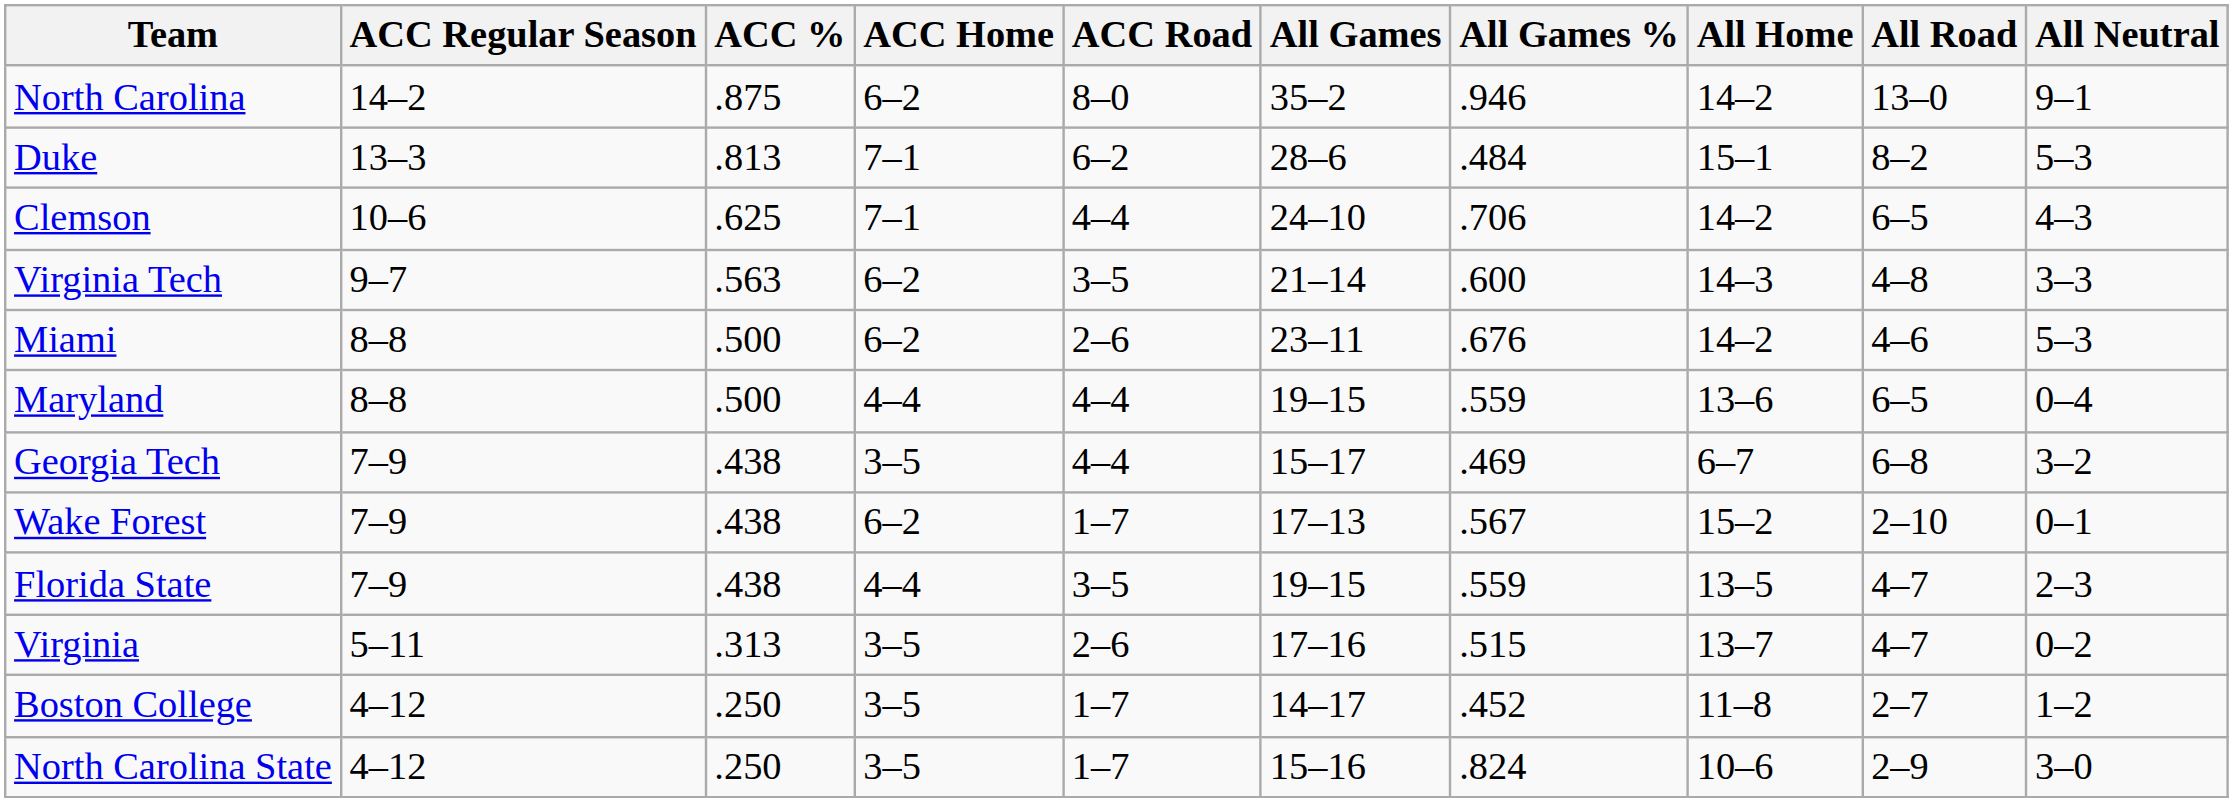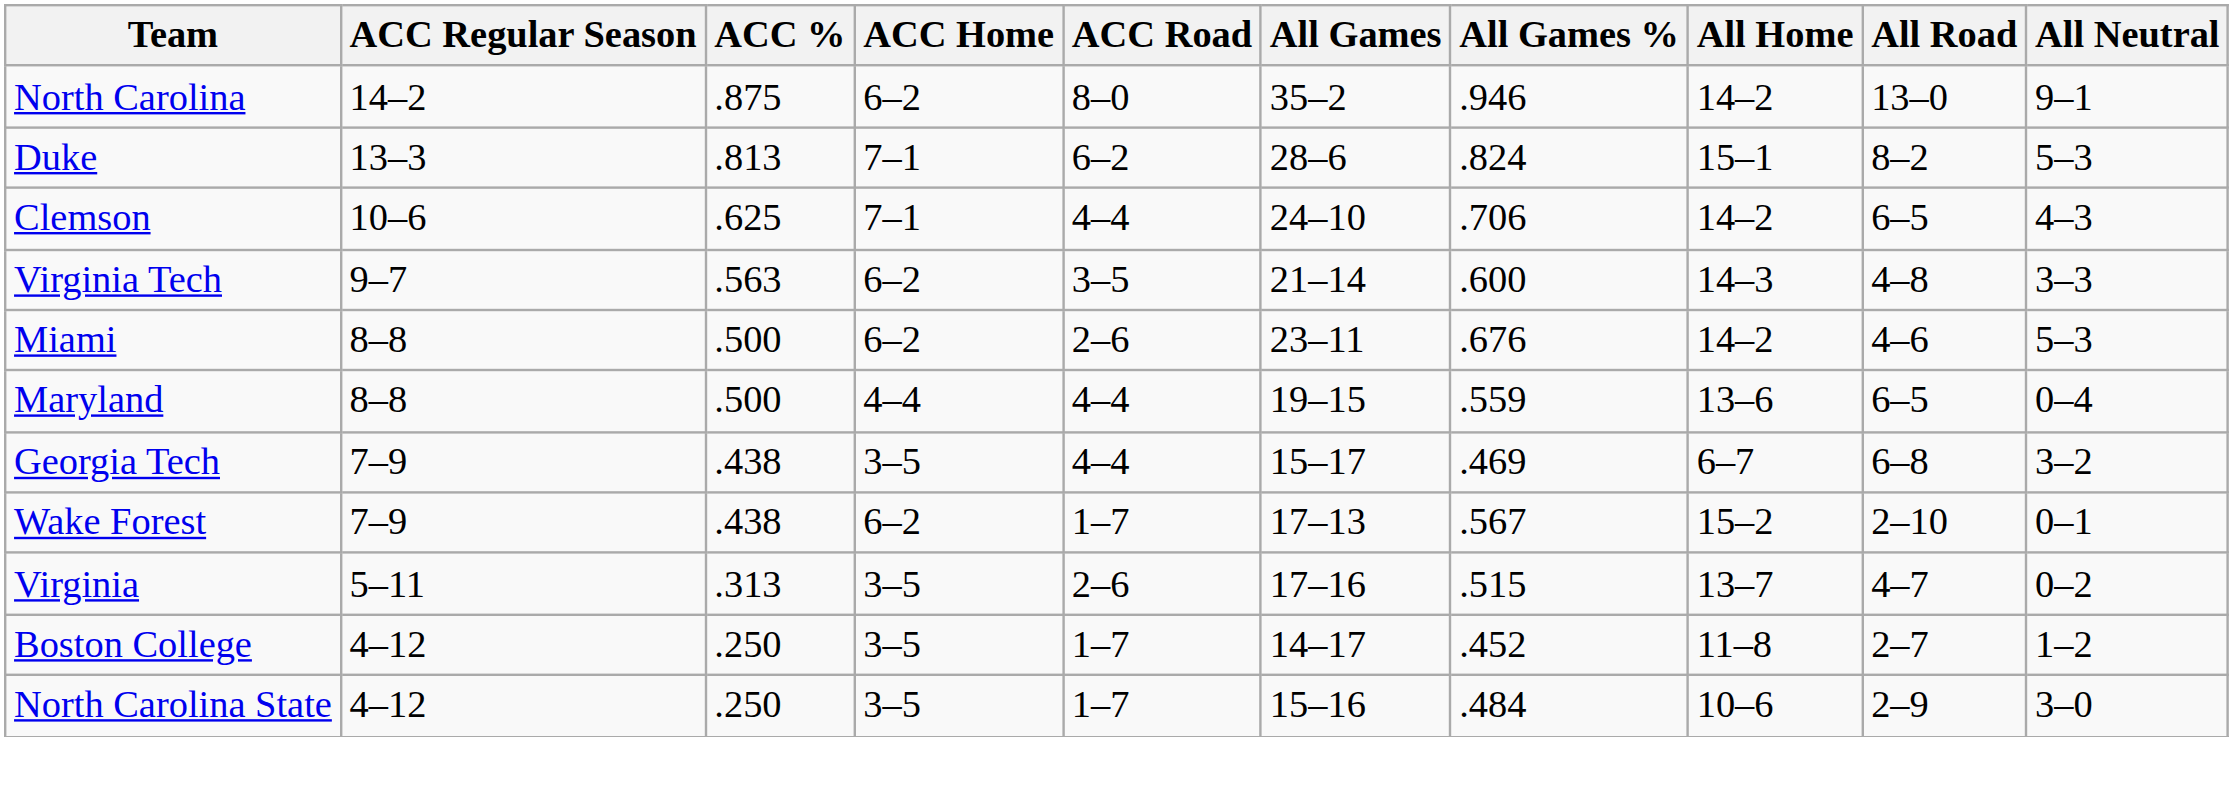 <table class="wikitable">
 <tr>
 <th>Team</th>
 <th>ACC Regular Season</th>
 <th>ACC %</th>
 <th>ACC Home</th>
 <th>ACC Road</th>
 <th>All Games</th>
 <th>All Games %</th>
 <th>All Home</th>
 <th>All Road</th>
 <th>All Neutral</th>
 </tr>
 <tr>
 <td><a href='#'>North Carolina</a></td>
 <td>14–2</td>
 <td>.875</td>
 <td>6–2</td>
 <td>8–0</td>
 <td>35–2</td>
 <td>.946</td>
 <td>14–2</td>
 <td>13–0</td>
 <td>9–1</td>
 </tr>
 <tr>
 <td><a href='#'>Duke</a></td>
 <td>13–3</td>
 <td>.813</td>
 <td>7–1</td>
 <td>6–2</td>
 <td>28–6</td>
-<td>.484</td>
+<td>.824</td>
 <td>15–1</td>
 <td>8–2</td>
 <td>5–3</td>
 </tr>
 <tr>
 <td><a href='#'>Clemson</a></td>
 <td>10–6</td>
 <td>.625</td>
 <td>7–1</td>
 <td>4–4</td>
 <td>24–10</td>
 <td>.706</td>
 <td>14–2</td>
 <td>6–5</td>
 <td>4–3</td>
 </tr>
 <tr>
 <td><a href='#'>Virginia Tech</a></td>
 <td>9–7</td>
 <td>.563</td>
 <td>6–2</td>
 <td>3–5</td>
 <td>21–14</td>
 <td>.600</td>
 <td>14–3</td>
 <td>4–8</td>
 <td>3–3</td>
 </tr>
 <tr>
 <td><a href='#'>Miami</a></td>
 <td>8–8</td>
 <td>.500</td>
 <td>6–2</td>
 <td>2–6</td>
 <td>23–11</td>
 <td>.676</td>
 <td>14–2</td>
 <td>4–6</td>
 <td>5–3</td>
 </tr>
 <tr>
 <td><a href='#'>Maryland</a></td>
 <td>8–8</td>
 <td>.500</td>
 <td>4–4</td>
 <td>4–4</td>
 <td>19–15</td>
 <td>.559</td>
 <td>13–6</td>
 <td>6–5</td>
 <td>0–4</td>
 </tr>
 <tr>
 <td><a href='#'>Georgia Tech</a></td>
 <td>7–9</td>
 <td>.438</td>
 <td>3–5</td>
 <td>4–4</td>
 <td>15–17</td>
 <td>.469</td>
 <td>6–7</td>
 <td>6–8</td>
 <td>3–2</td>
 </tr>
 <tr>
 <td><a href='#'>Wake Forest</a></td>
 <td>7–9</td>
 <td>.438</td>
 <td>6–2</td>
 <td>1–7</td>
 <td>17–13</td>
 <td>.567</td>
 <td>15–2</td>
 <td>2–10</td>
 <td>0–1</td>
 </tr>
 <tr>
-<td><a href='#'>Florida State</a></td>
-<td>7–9</td>
-<td>.438</td>
-<td>4–4</td>
-<td>3–5</td>
-<td>19–15</td>
-<td>.559</td>
-<td>13–5</td>
-<td>4–7</td>
-<td>2–3</td>
-</tr>
-<tr>
 <td><a href='#'>Virginia</a></td>
 <td>5–11</td>
 <td>.313</td>
 <td>3–5</td>
 <td>2–6</td>
 <td>17–16</td>
 <td>.515</td>
 <td>13–7</td>
 <td>4–7</td>
 <td>0–2</td>
 </tr>
 <tr>
 <td><a href='#'>Boston College</a></td>
 <td>4–12</td>
 <td>.250</td>
 <td>3–5</td>
 <td>1–7</td>
 <td>14–17</td>
 <td>.452</td>
 <td>11–8</td>
 <td>2–7</td>
 <td>1–2</td>
 </tr>
 <tr>
 <td><a href='#'>North Carolina State</a></td>
 <td>4–12</td>
 <td>.250</td>
 <td>3–5</td>
 <td>1–7</td>
 <td>15–16</td>
-<td>.824</td>
+<td>.484</td>
 <td>10–6</td>
 <td>2–9</td>
 <td>3–0</td>
 </tr>
 <tr>
 </tr>
 </table>
